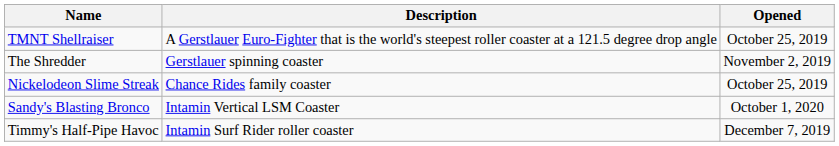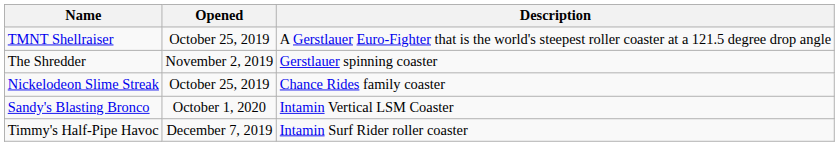 <table class="wikitable sortable">
 <tr>
 <th>Name</th>
+<th>Opened</th>
 <th>Description</th>
-<th>Opened</th>
 </tr>
 <tr>
 <td><a href='#'>TMNT Shellraiser</a></td>
+<td style="text-align:center">October 25, 2019</td>
 <td>A <a href='#'>Gerstlauer</a> <a href='#'>Euro-Fighter</a> that is the world's steepest roller coaster at a 121.5 degree drop angle</td>
-<td style="text-align:center">October 25, 2019</td>
 </tr>
 <tr>
 <td>The Shredder</td>
+<td style="text-align:center">November 2, 2019</td>
 <td><a href='#'>Gerstlauer</a> spinning coaster</td>
-<td style="text-align:center">November 2, 2019</td>
 </tr>
 <tr>
 <td><a href='#'>Nickelodeon Slime Streak</a></td>
+<td style="text-align:center">October 25, 2019</td>
 <td><a href='#'>Chance Rides</a> family coaster</td>
-<td style="text-align:center">October 25, 2019</td>
 </tr>
 <tr>
 <td><a href='#'>Sandy's Blasting Bronco</a></td>
+<td style="text-align:center">October 1, 2020</td>
 <td><a href='#'>Intamin</a> Vertical LSM Coaster</td>
-<td style="text-align:center">October 1, 2020</td>
 </tr>
 <tr>
 <td>Timmy's Half-Pipe Havoc</td>
+<td style="text-align:center">December 7, 2019</td>
 <td><a href='#'>Intamin</a> Surf Rider roller coaster</td>
-<td style="text-align:center">December 7, 2019</td>
 </tr>
 </table>
